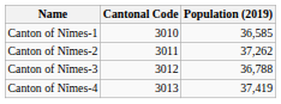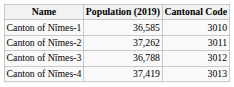 <table class="wikitable">
 <tr>
 <th>Name</th>
+<th>Population (2019)</th>
 <th>Cantonal Code</th>
-<th>Population (2019)</th>
 </tr>
 <tr>
 <td>Canton of Nîmes-1</td>
+<td align="right">36,585</td>
 <td align="right">3010</td>
-<td align="right">36,585</td>
 </tr>
 <tr>
 <td>Canton of Nîmes-2</td>
+<td align="right">37,262</td>
 <td align="right">3011</td>
-<td align="right">37,262</td>
 </tr>
 <tr>
 <td>Canton of Nîmes-3</td>
+<td align="right">36,788</td>
 <td align="right">3012</td>
-<td align="right">36,788</td>
 </tr>
 <tr>
 <td>Canton of Nîmes-4</td>
+<td align="right">37,419</td>
 <td align="right">3013</td>
-<td align="right">37,419</td>
 </tr>
 </table>
